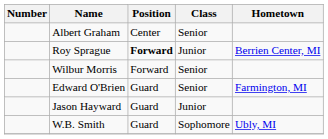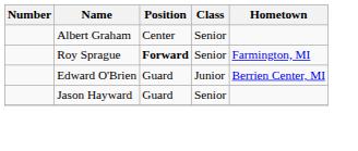 <table class="wikitable" style="font-size: 95%;">
 <tr>
 <th>Number</th>
 <th>Name</th>
 <th>Position</th>
 <th>Class</th>
 <th>Hometown</th>
 </tr>
 <tr>
 <td></td>
 <td>Albert Graham</td>
 <td>Center</td>
 <td>Senior</td>
 <td></td>
 </tr>
 <tr>
 <td></td>
 <td>Roy Sprague</td>
 <td><strong>Forward</strong></td>
+<td>Senior</td>
+<td><a href='#'>Farmington, MI</a></td>
+</tr>
+<tr>
+<td></td>
+<td>Edward O'Brien</td>
+<td>Guard</td>
 <td>Junior</td>
 <td><a href='#'>Berrien Center, MI</a></td>
 </tr>
 <tr>
 <td></td>
-<td>Wilbur Morris</td>
-<td>Forward</td>
+<td>Jason Hayward</td>
+<td>Guard</td>
 <td>Senior</td>
 <td></td>
 </tr>
 <tr>
-<td></td>
-<td>Edward O'Brien</td>
-<td>Guard</td>
-<td>Senior</td>
-<td><a href='#'>Farmington, MI</a></td>
-</tr>
-<tr>
-<td></td>
-<td>Jason Hayward</td>
-<td>Guard</td>
-<td>Junior</td>
-<td></td>
-</tr>
-<tr>
-<td></td>
-<td>W.B. Smith</td>
-<td>Guard</td>
-<td>Sophomore</td>
-<td><a href='#'>Ubly, MI</a></td>
-</tr>
-<tr>
 </tr>
 </table>
